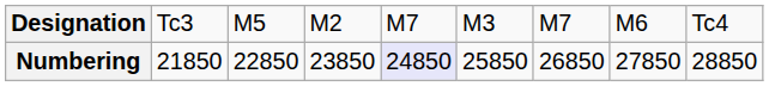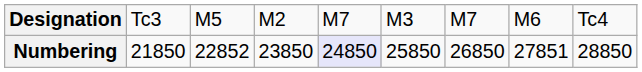 <table class="wikitable">
 <tr>
 <th>Designation</th>
 <td>Tc3</td>
 <td>M5</td>
 <td>M2</td>
 <td>M7</td>
 <td>M3</td>
 <td>M7</td>
 <td>M6</td>
 <td>Tc4</td>
 </tr>
 <tr>
 <th>Numbering</th>
 <td>21850</td>
-<td>22850</td>
+<td>22852</td>
 <td>23850</td>
 <td style="background: lavender;">24850</td>
 <td>25850</td>
 <td>26850</td>
-<td>27850</td>
+<td>27851</td>
 <td>28850</td>
 </tr>
 </table>
